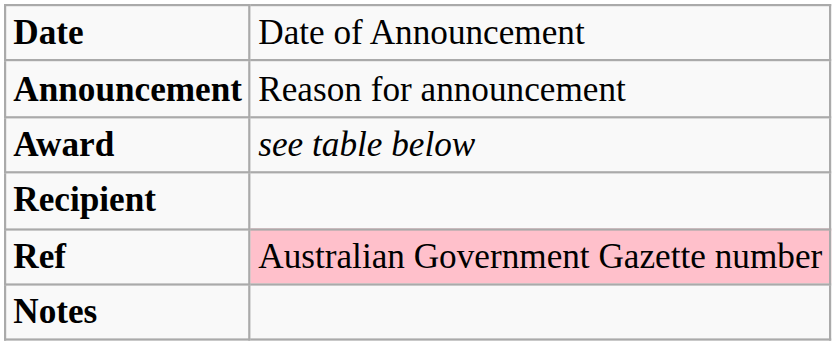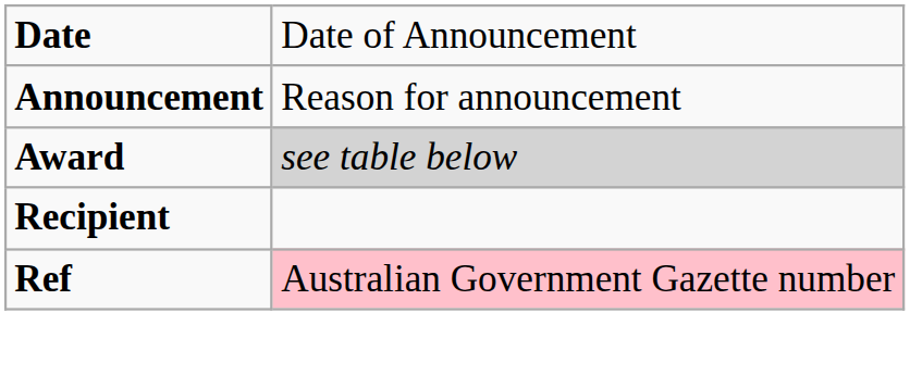 <table class=wikitable>
 <tr>
 <td><strong>Date</strong></td>
 <td>Date of Announcement</td>
 </tr>
 <tr>
 <td><strong>Announcement</strong></td>
 <td>Reason for announcement</td>
 </tr>
 <tr>
 <td><strong>Award</strong></td>
-<td><em>see table below</em></td>
+<td style="background: lightgrey;"><em>see table below</em></td>
 </tr>
 <tr>
 <td><strong>Recipient</strong></td>
 <td></td>
 </tr>
 <tr>
 <td><strong>Ref</strong></td>
 <td style="background: pink;">Australian Government Gazette number</td>
 </tr>
-<tr>
-<td><strong>Notes</strong></td>
-<td></td>
-</tr>
 </table>
